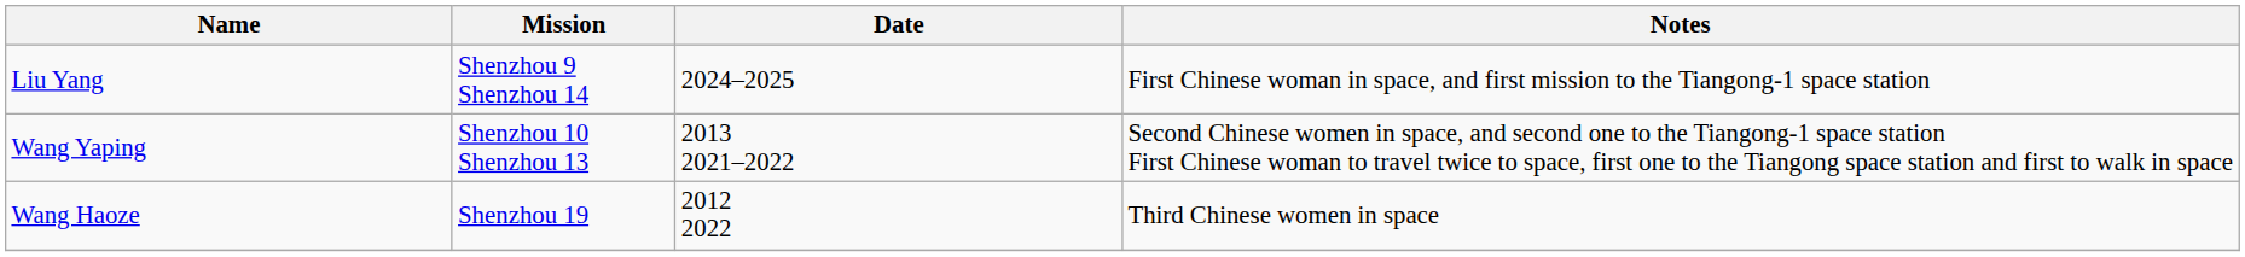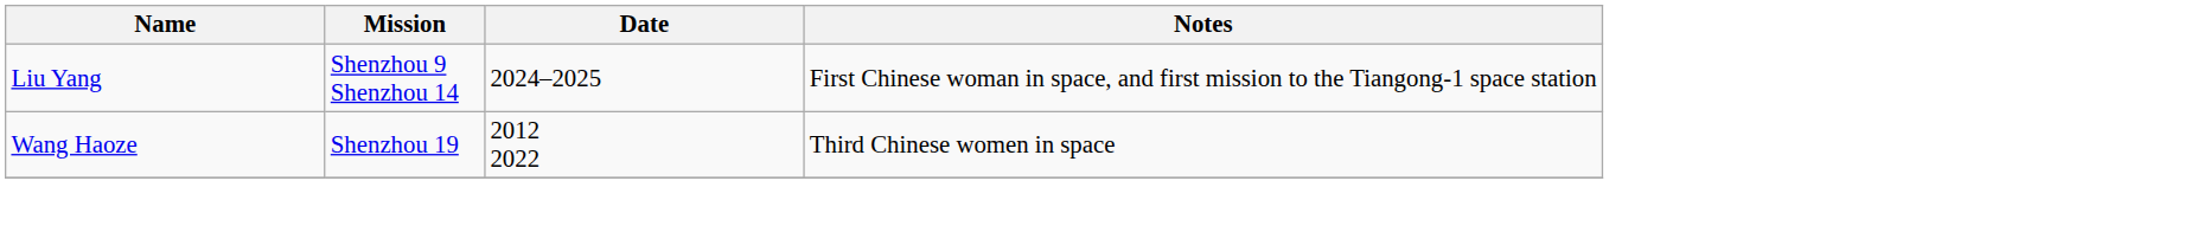 <table class="wikitable sortable">
 <tr>
 <th width=20%>Name</th>
 <th width=10%>Mission</th>
 <th width=20%>Date</th>
 <th width=50%>Notes</th>
 </tr>
 <tr>
 <td><a href='#'>Liu Yang</a></td>
 <td><a href='#'>Shenzhou 9</a> <br><a href='#'>Shenzhou 14</a></td>
 <td>2024–2025</td>
 <td>First Chinese woman in space, and first mission to the Tiangong-1 space station</td>
 </tr>
 <tr>
-<td><a href='#'>Wang Yaping</a></td>
-<td><a href='#'>Shenzhou 10</a><br><a href='#'>Shenzhou 13</a></td>
-<td>2013<br>2021–2022</td>
-<td>Second Chinese women in space, and second one to the Tiangong-1 space station<br>First Chinese woman to travel twice to space, first one to the Tiangong space station and first to walk in space</td>
-</tr>
-<tr>
 <td><a href='#'>Wang Haoze</a></td>
 <td><a href='#'>Shenzhou 19</a></td>
 <td>2012<br>2022</td>
 <td>Third Chinese women in space</td>
 </tr>
 <tr>
 </tr>
 </table>
